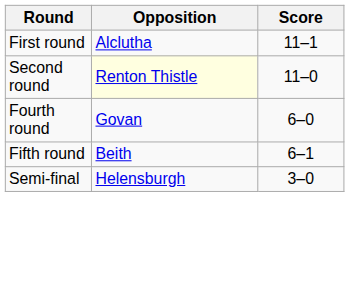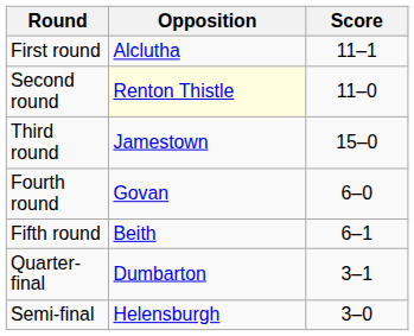 <table class="wikitable" style="text-align:left;margin-left:1em;float:left">
 <tr>
 <th width=80>Round</th>
 <th width=160>Opposition</th>
 <th width=80>Score</th>
 </tr>
 <tr>
 <td>First round</td>
 <td><a href='#'>Alclutha</a></td>
 <td align=center>11–1</td>
 </tr>
 <tr>
 <td>Second round</td>
 <td style="background: lightyellow;"><a href='#'>Renton Thistle</a></td>
 <td align=center>11–0</td>
 </tr>
 <tr>
+<td>Third round</td>
+<td><a href='#'>Jamestown</a></td>
+<td align=center>15–0</td>
+</tr>
+<tr>
 <td>Fourth round</td>
 <td><a href='#'>Govan</a></td>
 <td align=center>6–0</td>
 </tr>
 <tr>
 <td>Fifth round</td>
 <td><a href='#'>Beith</a></td>
 <td align=center>6–1</td>
 </tr>
 <tr>
+<td>Quarter-final</td>
+<td><a href='#'>Dumbarton</a></td>
+<td align=center>3–1</td>
+</tr>
+<tr>
 <td>Semi-final</td>
 <td><a href='#'>Helensburgh</a></td>
 <td align=center>3–0</td>
 </tr>
 </table>
